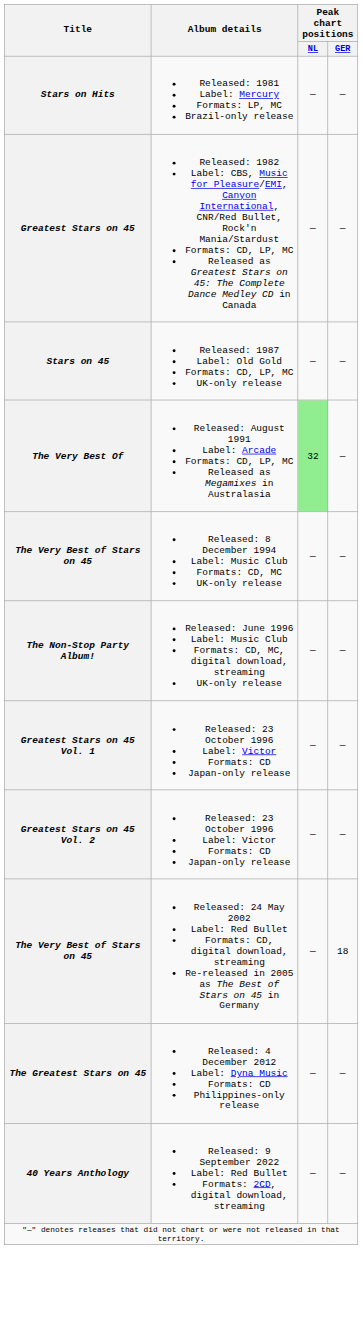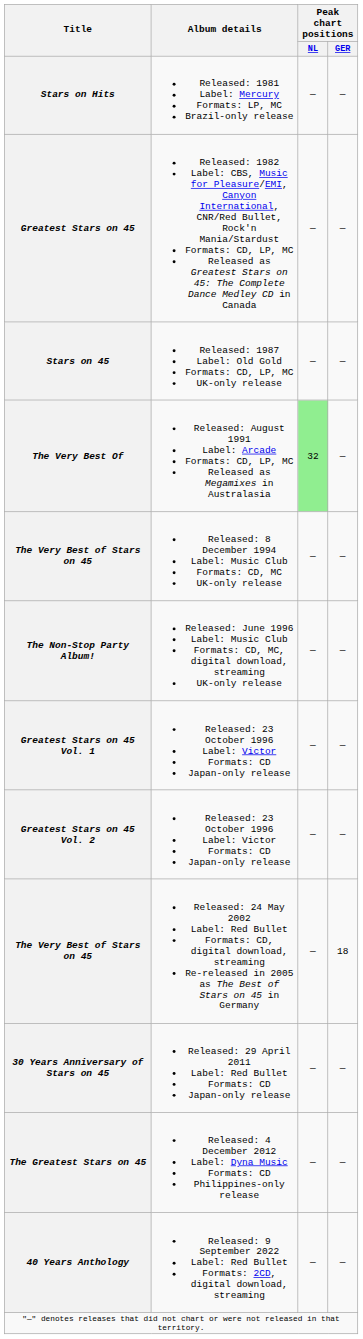 <table class="wikitable plainrowheaders" style="text-align:center;">
 <tr>
 <th rowspan="2" scope="col" style="width:15em;">Title</th>
 <th rowspan="2" scope="col" style="width:15em;">Album details</th>
 <th colspan="2">Peak chart<br>positions</th>
 </tr>
 <tr>
 <th scope="col" style="width:3em;font-size:90%;"><a href='#'>NL</a><br></th>
 <th scope="col" style="width:3em;font-size:90%;"><a href='#'>GER</a><br></th>
 </tr>
 <tr>
 <th scope="row"><em>Stars on Hits</em></th>
 <td><br><ul><li>Released: 1981</li><li>Label: <a href='#'>Mercury</a></li><li>Formats: LP, MC</li><li>Brazil-only release</li></ul></td>
 <td>—</td>
 <td>—</td>
 </tr>
 <tr>
 <th scope="row"><em>Greatest Stars on 45</em></th>
 <td><br><ul><li>Released: 1982</li><li>Label: CBS, <a href='#'>Music for Pleasure</a>/<a href='#'>EMI</a>, <a href='#'>Canyon International</a>, CNR/Red Bullet, Rock'n Mania/Stardust</li><li>Formats: CD, LP, MC</li><li>Released as <em>Greatest Stars on 45: The Complete Dance Medley CD</em> in Canada</li></ul></td>
 <td>—</td>
 <td>—</td>
 </tr>
 <tr>
 <th scope="row"><em>Stars on 45</em></th>
 <td><br><ul><li>Released: 1987</li><li>Label: Old Gold</li><li>Formats: CD, LP, MC</li><li>UK-only release</li></ul></td>
 <td>—</td>
 <td>—</td>
 </tr>
 <tr>
 <th scope="row"><em>The Very Best Of</em></th>
 <td><br><ul><li>Released: August 1991</li><li>Label: <a href='#'>Arcade</a></li><li>Formats: CD, LP, MC</li><li>Released as <em>Megamixes</em> in Australasia</li></ul></td>
 <td style="background: lightgreen;">32</td>
 <td>—</td>
 </tr>
 <tr>
 <th scope="row"><em>The Very Best of Stars on 45</em></th>
 <td><br><ul><li>Released: 8 December 1994</li><li>Label: Music Club</li><li>Formats: CD, MC</li><li>UK-only release</li></ul></td>
 <td>—</td>
 <td>—</td>
 </tr>
 <tr>
 <th scope="row"><em>The Non-Stop Party Album!</em></th>
 <td><br><ul><li>Released: June 1996</li><li>Label: Music Club</li><li>Formats: CD, MC, digital download, streaming</li><li>UK-only release</li></ul></td>
 <td>—</td>
 <td>—</td>
 </tr>
 <tr>
 <th scope="row"><em>Greatest Stars on 45 Vol. 1</em></th>
 <td><br><ul><li>Released: 23 October 1996</li><li>Label: <a href='#'>Victor</a></li><li>Formats: CD</li><li>Japan-only release</li></ul></td>
 <td>—</td>
 <td>—</td>
 </tr>
 <tr>
 <th scope="row"><em>Greatest Stars on 45 Vol. 2</em></th>
 <td><br><ul><li>Released: 23 October 1996</li><li>Label: Victor</li><li>Formats: CD</li><li>Japan-only release</li></ul></td>
 <td>—</td>
 <td>—</td>
 </tr>
 <tr>
 <th scope="row"><em>The Very Best of Stars on 45</em></th>
 <td><br><ul><li>Released: 24 May 2002</li><li>Label: Red Bullet</li><li>Formats: CD, digital download, streaming</li><li>Re-released in 2005 as <em>The Best of Stars on 45</em> in Germany</li></ul></td>
 <td>—</td>
 <td>18</td>
 </tr>
 <tr>
+<th scope="row"><em>30 Years Anniversary of Stars on 45</em></th>
+<td><br><ul><li>Released: 29 April 2011</li><li>Label: Red Bullet</li><li>Formats: CD</li><li>Japan-only release</li></ul></td>
+<td>—</td>
+<td>—</td>
+</tr>
+<tr>
 <th scope="row"><em>The Greatest Stars on 45</em></th>
 <td><br><ul><li>Released: 4 December 2012</li><li>Label: <a href='#'>Dyna Music</a></li><li>Formats: CD</li><li>Philippines-only release</li></ul></td>
 <td>—</td>
 <td>—</td>
 </tr>
 <tr>
 <th scope="row"><em>40 Years Anthology</em></th>
 <td><br><ul><li>Released: 9 September 2022</li><li>Label: Red Bullet</li><li>Formats: <a href='#'>2CD</a>, digital download, streaming</li></ul></td>
 <td>—</td>
 <td>—</td>
 </tr>
 <tr>
 <td colspan="4" style="font-size:8pt">"—" denotes releases that did not chart or were not released in that territory.</td>
 </tr>
 </table>
